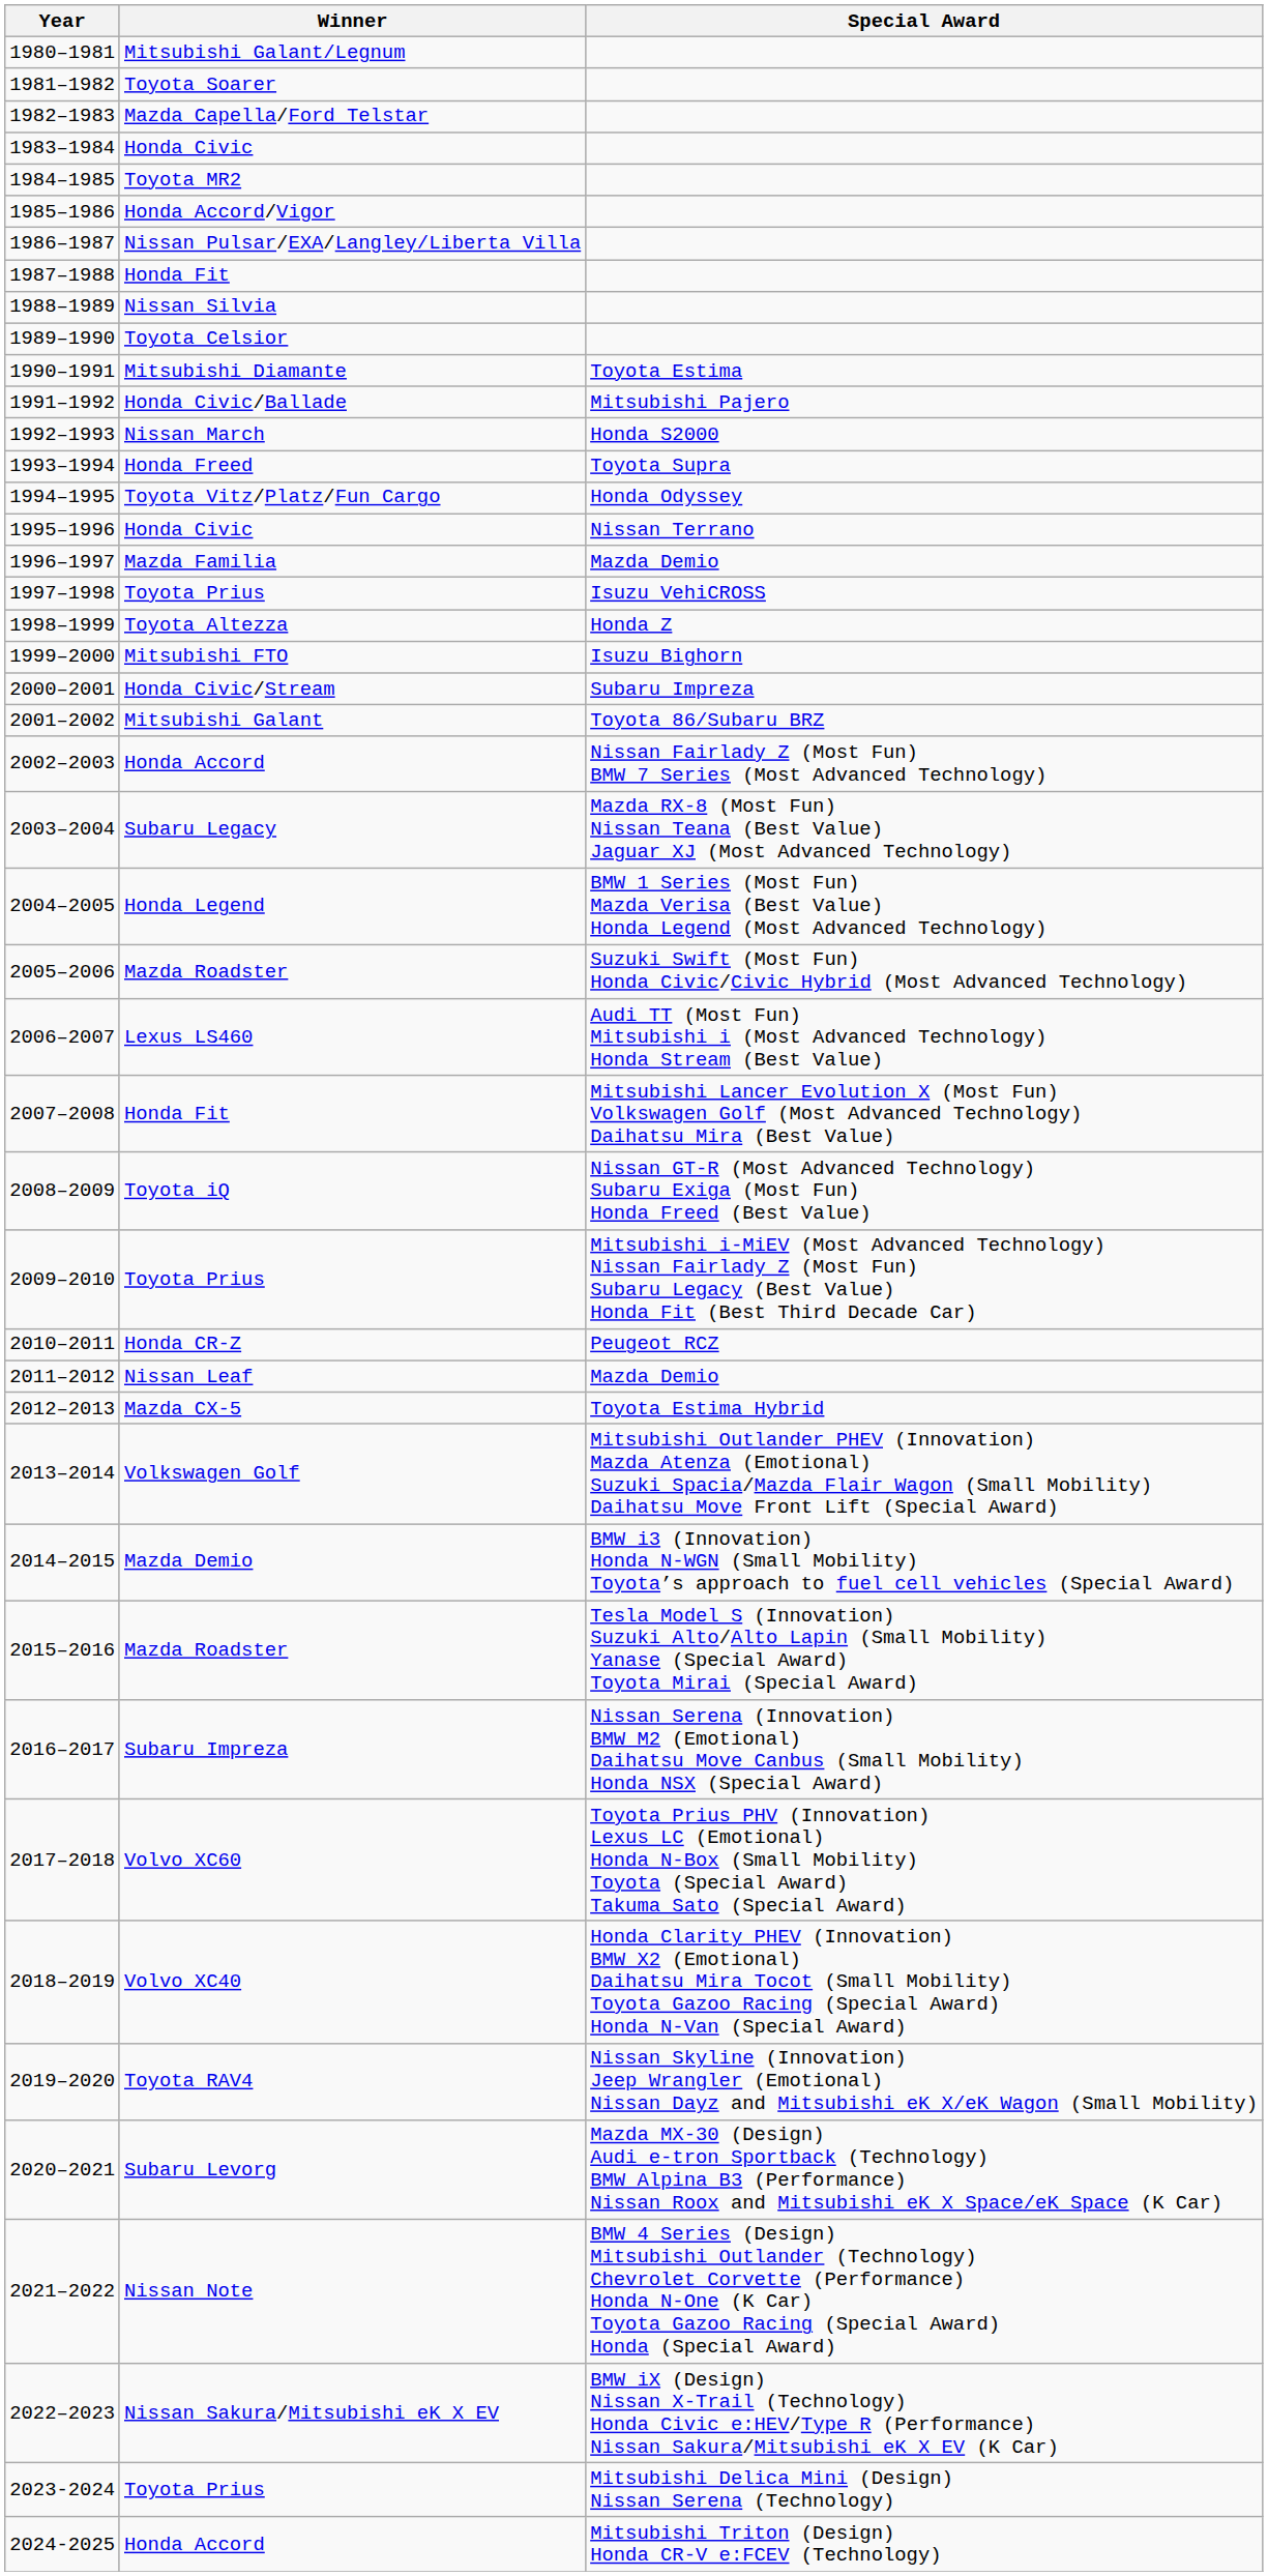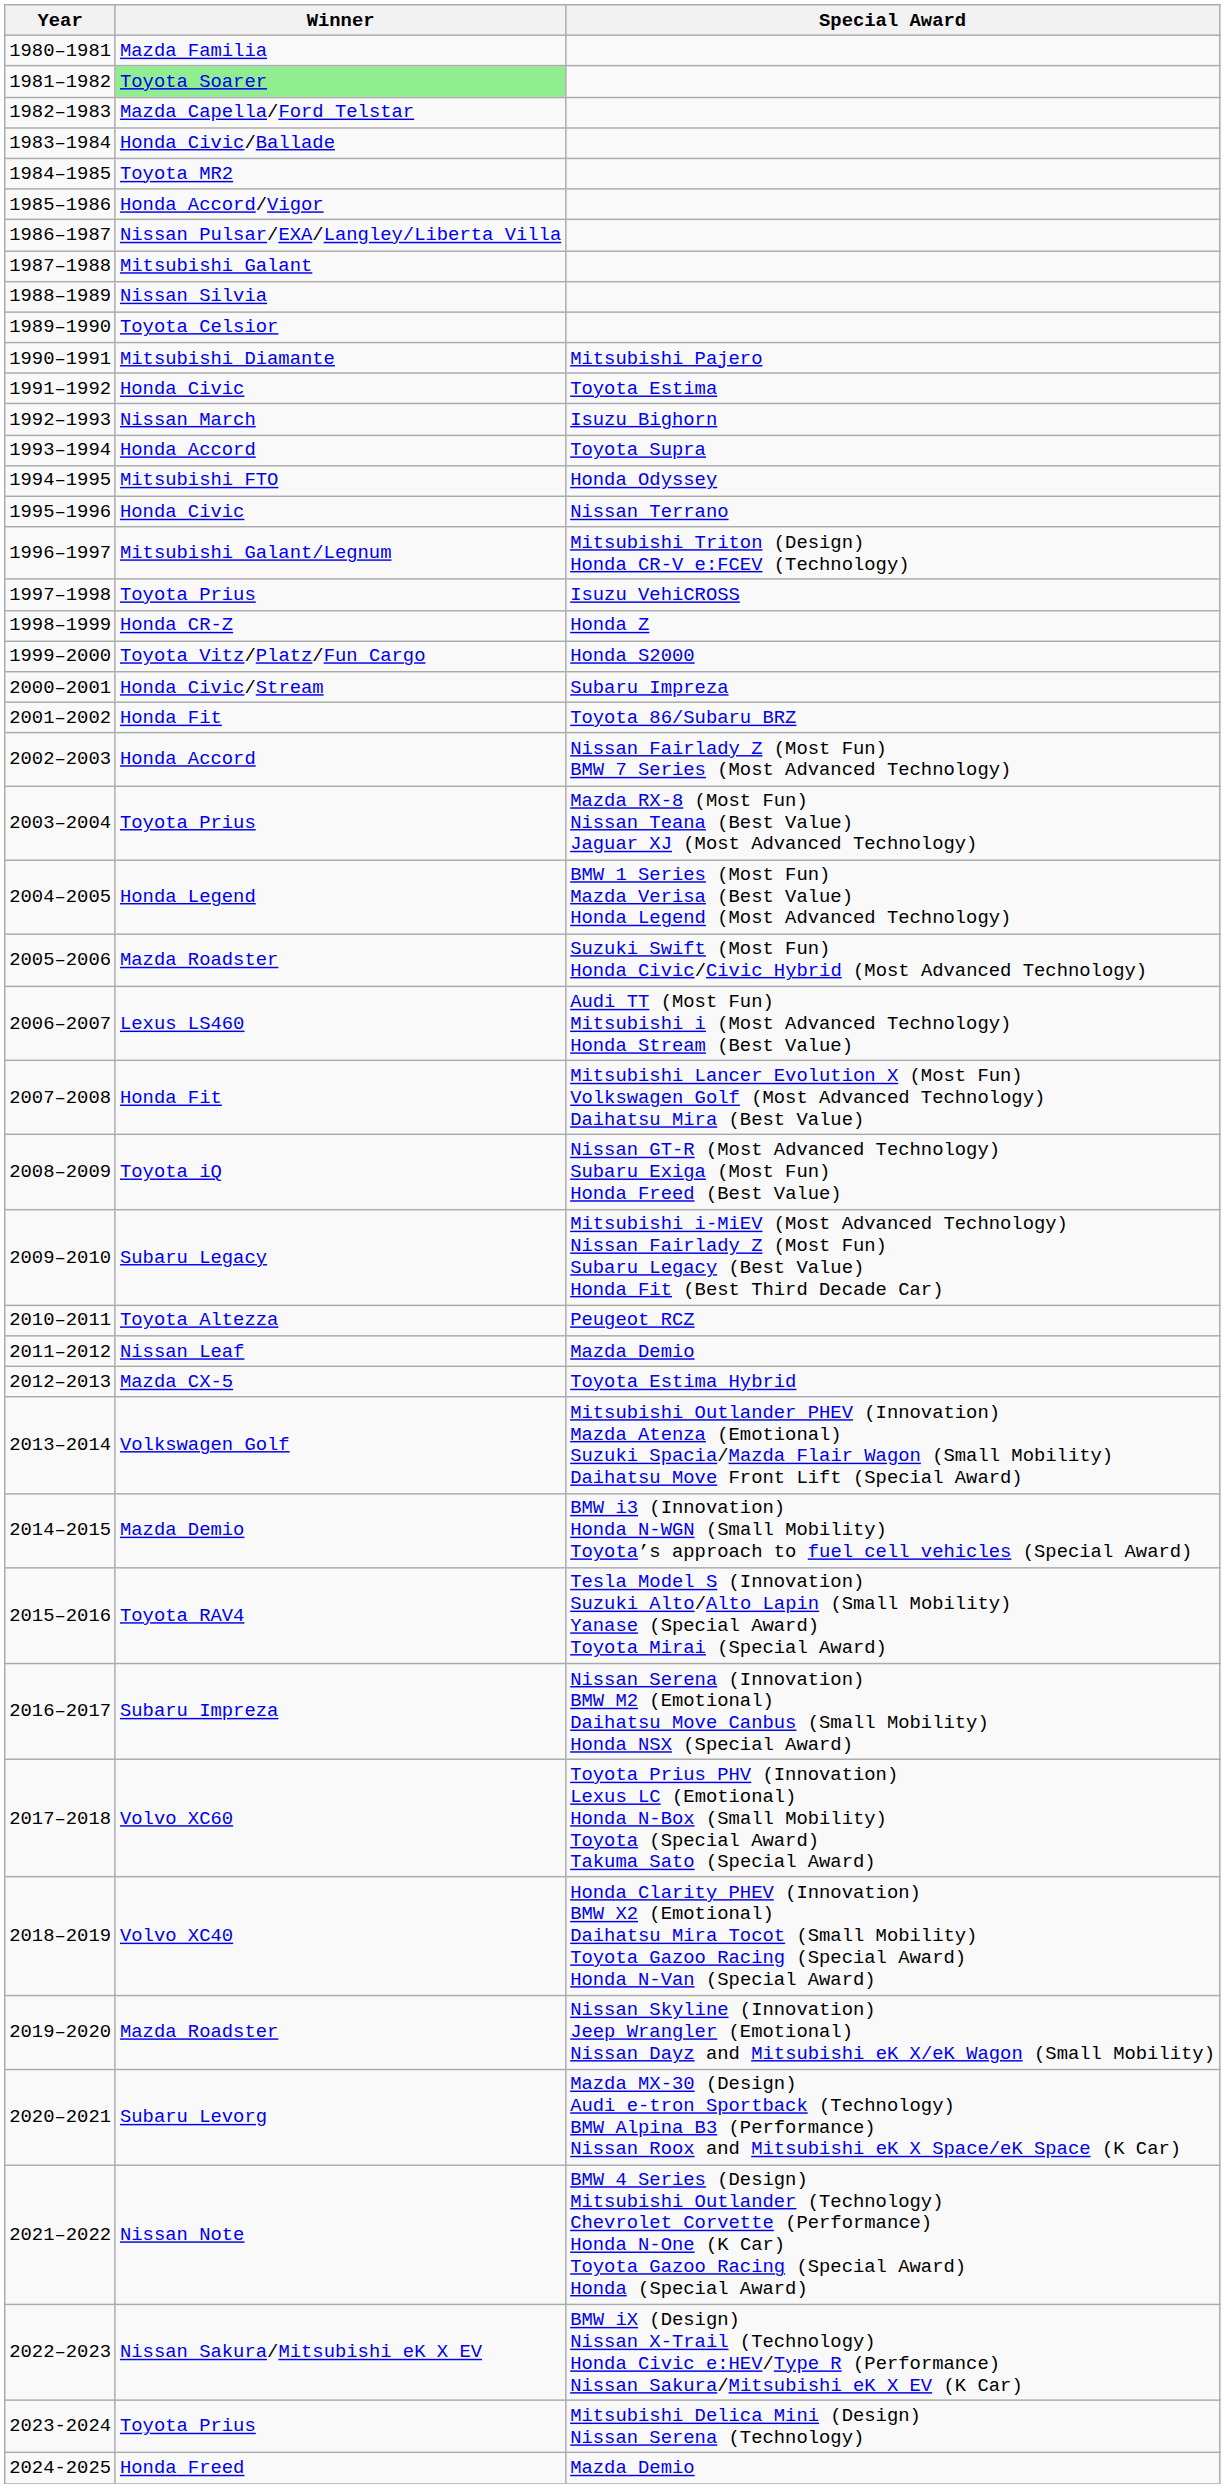 <table class="wikitable sortable">
 <tr>
 <th>Year</th>
 <th>Winner</th>
 <th>Special Award</th>
 </tr>
 <tr>
 <td>1980–1981</td>
-<td><a href='#'>Mitsubishi Galant/Legnum</a></td>
+<td><a href='#'>Mazda Familia</a></td>
 <td></td>
 </tr>
 <tr>
 <td>1981–1982</td>
-<td><a href='#'>Toyota Soarer</a></td>
+<td style="background: lightgreen;"><a href='#'>Toyota Soarer</a></td>
 <td></td>
 </tr>
 <tr>
 <td>1982–1983</td>
 <td><a href='#'>Mazda Capella</a>/<a href='#'>Ford Telstar</a></td>
 <td></td>
 </tr>
 <tr>
 <td>1983–1984</td>
-<td><a href='#'>Honda Civic</a></td>
+<td><a href='#'>Honda Civic</a>/<a href='#'>Ballade</a></td>
 <td></td>
 </tr>
 <tr>
 <td>1984–1985</td>
 <td><a href='#'>Toyota MR2</a></td>
 <td></td>
 </tr>
 <tr>
 <td>1985–1986</td>
 <td><a href='#'>Honda Accord</a>/<a href='#'>Vigor</a></td>
 <td></td>
 </tr>
 <tr>
 <td>1986–1987</td>
 <td><a href='#'>Nissan Pulsar</a>/<a href='#'>EXA</a>/<a href='#'>Langley/Liberta Villa</a></td>
 <td></td>
 </tr>
 <tr>
 <td>1987–1988</td>
-<td><a href='#'>Honda Fit</a></td>
+<td><a href='#'>Mitsubishi Galant</a></td>
 <td></td>
 </tr>
 <tr>
 <td>1988–1989</td>
 <td><a href='#'>Nissan Silvia</a></td>
 <td></td>
 </tr>
 <tr>
 <td>1989–1990</td>
 <td><a href='#'>Toyota Celsior</a></td>
 <td></td>
 </tr>
 <tr>
 <td>1990–1991</td>
 <td><a href='#'>Mitsubishi Diamante</a></td>
-<td><a href='#'>Toyota Estima</a></td>
+<td><a href='#'>Mitsubishi Pajero</a></td>
 </tr>
 <tr>
 <td>1991–1992</td>
-<td><a href='#'>Honda Civic</a>/<a href='#'>Ballade</a></td>
-<td><a href='#'>Mitsubishi Pajero</a></td>
+<td><a href='#'>Honda Civic</a></td>
+<td><a href='#'>Toyota Estima</a></td>
 </tr>
 <tr>
 <td>1992–1993</td>
 <td><a href='#'>Nissan March</a></td>
-<td><a href='#'>Honda S2000</a></td>
+<td><a href='#'>Isuzu Bighorn</a></td>
 </tr>
 <tr>
 <td>1993–1994</td>
-<td><a href='#'>Honda Freed</a></td>
+<td><a href='#'>Honda Accord</a></td>
 <td><a href='#'>Toyota Supra</a></td>
 </tr>
 <tr>
 <td>1994–1995</td>
-<td><a href='#'>Toyota Vitz</a>/<a href='#'>Platz</a>/<a href='#'>Fun Cargo</a></td>
+<td><a href='#'>Mitsubishi FTO</a></td>
 <td><a href='#'>Honda Odyssey</a></td>
 </tr>
 <tr>
 <td>1995–1996</td>
 <td><a href='#'>Honda Civic</a></td>
 <td><a href='#'>Nissan Terrano</a></td>
 </tr>
 <tr>
 <td>1996–1997</td>
-<td><a href='#'>Mazda Familia</a></td>
-<td><a href='#'>Mazda Demio</a></td>
+<td><a href='#'>Mitsubishi Galant/Legnum</a></td>
+<td><a href='#'>Mitsubishi Triton</a> (Design)<br><a href='#'>Honda CR-V e:FCEV</a> (Technology)</td>
 </tr>
 <tr>
 <td>1997–1998</td>
 <td><a href='#'>Toyota Prius</a></td>
 <td><a href='#'>Isuzu VehiCROSS</a></td>
 </tr>
 <tr>
 <td>1998–1999</td>
-<td><a href='#'>Toyota Altezza</a></td>
+<td><a href='#'>Honda CR-Z</a></td>
 <td><a href='#'>Honda Z</a></td>
 </tr>
 <tr>
 <td>1999–2000</td>
-<td><a href='#'>Mitsubishi FTO</a></td>
-<td><a href='#'>Isuzu Bighorn</a></td>
+<td><a href='#'>Toyota Vitz</a>/<a href='#'>Platz</a>/<a href='#'>Fun Cargo</a></td>
+<td><a href='#'>Honda S2000</a></td>
 </tr>
 <tr>
 <td>2000–2001</td>
 <td><a href='#'>Honda Civic</a>/<a href='#'>Stream</a></td>
 <td><a href='#'>Subaru Impreza</a></td>
 </tr>
 <tr>
 <td>2001–2002</td>
-<td><a href='#'>Mitsubishi Galant</a></td>
+<td><a href='#'>Honda Fit</a></td>
 <td><a href='#'>Toyota 86/Subaru BRZ</a></td>
 </tr>
 <tr>
 <td>2002–2003</td>
 <td><a href='#'>Honda Accord</a></td>
 <td><a href='#'>Nissan Fairlady Z</a> (Most Fun)<br><a href='#'>BMW 7 Series</a> (Most Advanced Technology)</td>
 </tr>
 <tr>
 <td>2003–2004</td>
-<td><a href='#'>Subaru Legacy</a></td>
+<td><a href='#'>Toyota Prius</a></td>
 <td><a href='#'>Mazda RX-8</a> (Most Fun)<br><a href='#'>Nissan Teana</a> (Best Value)<br><a href='#'>Jaguar XJ</a> (Most Advanced Technology)</td>
 </tr>
 <tr>
 <td>2004–2005</td>
 <td><a href='#'>Honda Legend</a></td>
 <td><a href='#'>BMW 1 Series</a> (Most Fun)<br><a href='#'>Mazda Verisa</a> (Best Value)<br><a href='#'>Honda Legend</a> (Most Advanced Technology)</td>
 </tr>
 <tr>
 <td>2005–2006</td>
 <td><a href='#'>Mazda Roadster</a></td>
 <td><a href='#'>Suzuki Swift</a> (Most Fun)<br><a href='#'>Honda Civic</a>/<a href='#'>Civic Hybrid</a> (Most Advanced Technology)</td>
 </tr>
 <tr>
 <td>2006–2007</td>
 <td><a href='#'>Lexus LS460</a></td>
 <td><a href='#'>Audi TT</a> (Most Fun)<br><a href='#'>Mitsubishi i</a> (Most Advanced Technology)<br><a href='#'>Honda Stream</a> (Best Value)</td>
 </tr>
 <tr>
 <td>2007–2008</td>
 <td><a href='#'>Honda Fit</a></td>
 <td><a href='#'>Mitsubishi Lancer Evolution X</a> (Most Fun)<br><a href='#'>Volkswagen Golf</a> (Most Advanced Technology)<br><a href='#'>Daihatsu Mira</a> (Best Value)</td>
 </tr>
 <tr>
 <td>2008–2009</td>
 <td><a href='#'>Toyota iQ</a></td>
 <td><a href='#'>Nissan GT-R</a> (Most Advanced Technology)<br><a href='#'>Subaru Exiga</a> (Most Fun)<br><a href='#'>Honda Freed</a> (Best Value)</td>
 </tr>
 <tr>
 <td>2009–2010</td>
-<td><a href='#'>Toyota Prius</a></td>
+<td><a href='#'>Subaru Legacy</a></td>
 <td><a href='#'>Mitsubishi i-MiEV</a> (Most Advanced Technology)<br><a href='#'>Nissan Fairlady Z</a> (Most Fun)<br><a href='#'>Subaru Legacy</a> (Best Value)<br><a href='#'>Honda Fit</a> (Best Third Decade Car)</td>
 </tr>
 <tr>
 <td>2010–2011</td>
-<td><a href='#'>Honda CR-Z</a></td>
+<td><a href='#'>Toyota Altezza</a></td>
 <td><a href='#'>Peugeot RCZ</a></td>
 </tr>
 <tr>
 <td>2011–2012</td>
 <td><a href='#'>Nissan Leaf</a></td>
 <td><a href='#'>Mazda Demio</a></td>
 </tr>
 <tr>
 <td>2012–2013</td>
 <td><a href='#'>Mazda CX-5</a></td>
 <td><a href='#'>Toyota Estima Hybrid</a></td>
 </tr>
 <tr>
 <td>2013–2014</td>
 <td><a href='#'>Volkswagen Golf</a></td>
 <td><a href='#'>Mitsubishi Outlander PHEV</a> (Innovation)<br><a href='#'>Mazda Atenza</a> (Emotional)<br><a href='#'>Suzuki Spacia</a>/<a href='#'>Mazda Flair Wagon</a> (Small Mobility)<br><a href='#'>Daihatsu Move</a> Front Lift (Special Award)</td>
 </tr>
 <tr>
 <td>2014–2015</td>
 <td><a href='#'>Mazda Demio</a></td>
 <td><a href='#'>BMW i3</a> (Innovation)<br><a href='#'>Honda N-WGN</a> (Small Mobility)<br><a href='#'>Toyota</a>’s approach to <a href='#'>fuel cell vehicles</a> (Special Award)</td>
 </tr>
 <tr>
 <td>2015–2016</td>
-<td><a href='#'>Mazda Roadster</a></td>
+<td><a href='#'>Toyota RAV4</a></td>
 <td><a href='#'>Tesla Model S</a> (Innovation)<br><a href='#'>Suzuki Alto</a>/<a href='#'>Alto Lapin</a> (Small Mobility)<br><a href='#'>Yanase</a> (Special Award)<br><a href='#'>Toyota Mirai</a> (Special Award)</td>
 </tr>
 <tr>
 <td>2016–2017</td>
 <td><a href='#'>Subaru Impreza</a></td>
 <td><a href='#'>Nissan Serena</a> (Innovation)<br><a href='#'>BMW M2</a> (Emotional)<br><a href='#'>Daihatsu Move Canbus</a> (Small Mobility)<br><a href='#'>Honda NSX</a> (Special Award)</td>
 </tr>
 <tr>
 <td>2017–2018</td>
 <td><a href='#'>Volvo XC60</a></td>
 <td><a href='#'>Toyota Prius PHV</a> (Innovation)<br><a href='#'>Lexus LC</a> (Emotional)<br><a href='#'>Honda N-Box</a> (Small Mobility)<br><a href='#'>Toyota</a> (Special Award)<br><a href='#'>Takuma Sato</a> (Special Award)</td>
 </tr>
 <tr>
 <td>2018–2019</td>
 <td><a href='#'>Volvo XC40</a></td>
 <td><a href='#'>Honda Clarity PHEV</a> (Innovation)<br><a href='#'>BMW X2</a> (Emotional)<br><a href='#'>Daihatsu Mira Tocot</a> (Small Mobility)<br><a href='#'>Toyota Gazoo Racing</a> (Special Award)<br><a href='#'>Honda N-Van</a> (Special Award)</td>
 </tr>
 <tr>
 <td>2019–2020</td>
-<td><a href='#'>Toyota RAV4</a></td>
+<td><a href='#'>Mazda Roadster</a></td>
 <td><a href='#'>Nissan Skyline</a> (Innovation)<br><a href='#'>Jeep Wrangler</a> (Emotional)<br><a href='#'>Nissan Dayz</a> and <a href='#'>Mitsubishi eK X/eK Wagon</a> (Small Mobility)</td>
 </tr>
 <tr>
 <td>2020–2021</td>
 <td><a href='#'>Subaru Levorg</a></td>
 <td><a href='#'>Mazda MX-30</a> (Design)<br><a href='#'>Audi e-tron Sportback</a> (Technology)<br><a href='#'>BMW Alpina B3</a> (Performance)<br><a href='#'>Nissan Roox</a> and <a href='#'>Mitsubishi eK X Space/eK Space</a> (K Car)</td>
 </tr>
 <tr>
 <td>2021–2022</td>
 <td><a href='#'>Nissan Note</a></td>
 <td><a href='#'>BMW 4 Series</a> (Design)<br><a href='#'>Mitsubishi Outlander</a> (Technology)<br><a href='#'>Chevrolet Corvette</a> (Performance)<br><a href='#'>Honda N-One</a> (K Car)<br><a href='#'>Toyota Gazoo Racing</a> (Special Award)<br><a href='#'>Honda</a> (Special Award)</td>
 </tr>
 <tr>
 <td>2022–2023</td>
 <td><a href='#'>Nissan Sakura</a>/<a href='#'>Mitsubishi eK X EV</a></td>
 <td><a href='#'>BMW iX</a> (Design)<br><a href='#'>Nissan X-Trail</a> (Technology)<br><a href='#'>Honda Civic e:HEV</a>/<a href='#'>Type R</a> (Performance)<br><a href='#'>Nissan Sakura</a>/<a href='#'>Mitsubishi eK X EV</a> (K Car)</td>
 </tr>
 <tr>
 <td>2023-2024</td>
 <td><a href='#'>Toyota Prius</a></td>
 <td><a href='#'>Mitsubishi Delica Mini</a> (Design)<br><a href='#'>Nissan Serena</a> (Technology)</td>
 </tr>
 <tr>
 <td>2024-2025</td>
-<td><a href='#'>Honda Accord</a></td>
-<td><a href='#'>Mitsubishi Triton</a> (Design)<br><a href='#'>Honda CR-V e:FCEV</a> (Technology)</td>
+<td><a href='#'>Honda Freed</a></td>
+<td><a href='#'>Mazda Demio</a></td>
 </tr>
 <tr>
 </tr>
 </table>
